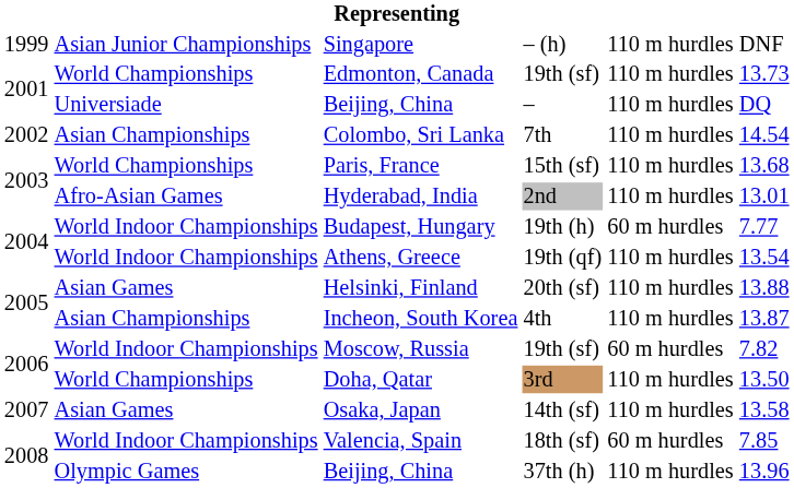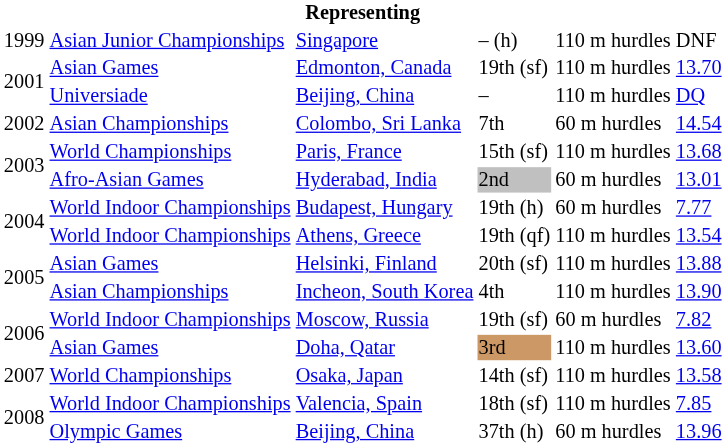 <table>
 <tr>
 <th colspan="6">Representing </th>
 </tr>
 <tr>
 <td>1999</td>
 <td><a href='#'>Asian Junior Championships</a></td>
 <td><a href='#'>Singapore</a></td>
 <td>– (h)</td>
 <td>110 m hurdles</td>
 <td>DNF</td>
 </tr>
 <tr>
 <td rowspan=2>2001</td>
-<td><a href='#'>World Championships</a></td>
+<td><a href='#'>Asian Games</a></td>
 <td><a href='#'>Edmonton, Canada</a></td>
 <td>19th (sf)</td>
 <td>110 m hurdles</td>
-<td><a href='#'>13.73</a></td>
+<td><a href='#'>13.70</a></td>
 </tr>
 <tr>
 <td><a href='#'>Universiade</a></td>
 <td><a href='#'>Beijing, China</a></td>
 <td>–</td>
 <td>110 m hurdles</td>
 <td><a href='#'>DQ</a></td>
 </tr>
 <tr>
 <td>2002</td>
 <td><a href='#'>Asian Championships</a></td>
 <td><a href='#'>Colombo, Sri Lanka</a></td>
 <td>7th</td>
-<td>110 m hurdles</td>
+<td>60 m hurdles</td>
 <td><a href='#'>14.54</a></td>
 </tr>
 <tr>
 <td rowspan=2>2003</td>
 <td><a href='#'>World Championships</a></td>
 <td><a href='#'>Paris, France</a></td>
 <td>15th (sf)</td>
 <td>110 m hurdles</td>
 <td><a href='#'>13.68</a></td>
 </tr>
 <tr>
 <td><a href='#'>Afro-Asian Games</a></td>
 <td><a href='#'>Hyderabad, India</a></td>
 <td bgcolor=silver>2nd</td>
-<td>110 m hurdles</td>
+<td>60 m hurdles</td>
 <td><a href='#'>13.01</a></td>
 </tr>
 <tr>
 <td rowspan=2>2004</td>
 <td><a href='#'>World Indoor Championships</a></td>
 <td><a href='#'>Budapest, Hungary</a></td>
 <td>19th (h)</td>
 <td>60 m hurdles</td>
 <td><a href='#'>7.77</a></td>
 </tr>
 <tr>
 <td><a href='#'>World Indoor Championships</a></td>
 <td><a href='#'>Athens, Greece</a></td>
 <td>19th (qf)</td>
 <td>110 m hurdles</td>
 <td><a href='#'>13.54</a></td>
 </tr>
 <tr>
 <td rowspan=2>2005</td>
 <td><a href='#'>Asian Games</a></td>
 <td><a href='#'>Helsinki, Finland</a></td>
 <td>20th (sf)</td>
 <td>110 m hurdles</td>
 <td><a href='#'>13.88</a></td>
 </tr>
 <tr>
 <td><a href='#'>Asian Championships</a></td>
 <td><a href='#'>Incheon, South Korea</a></td>
 <td>4th</td>
 <td>110 m hurdles</td>
-<td><a href='#'>13.87</a></td>
+<td><a href='#'>13.90</a></td>
 </tr>
 <tr>
 <td rowspan=2>2006</td>
 <td><a href='#'>World Indoor Championships</a></td>
 <td><a href='#'>Moscow, Russia</a></td>
 <td>19th (sf)</td>
 <td>60 m hurdles</td>
 <td><a href='#'>7.82</a></td>
 </tr>
 <tr>
-<td><a href='#'>World Championships</a></td>
+<td><a href='#'>Asian Games</a></td>
 <td><a href='#'>Doha, Qatar</a></td>
 <td bgcolor=cc9966>3rd</td>
 <td>110 m hurdles</td>
-<td><a href='#'>13.50</a></td>
+<td><a href='#'>13.60</a></td>
 </tr>
 <tr>
 <td>2007</td>
-<td><a href='#'>Asian Games</a></td>
+<td><a href='#'>World Championships</a></td>
 <td><a href='#'>Osaka, Japan</a></td>
 <td>14th (sf)</td>
 <td>110 m hurdles</td>
 <td><a href='#'>13.58</a></td>
 </tr>
 <tr>
 <td rowspan=2>2008</td>
 <td><a href='#'>World Indoor Championships</a></td>
 <td><a href='#'>Valencia, Spain</a></td>
 <td>18th (sf)</td>
-<td>60 m hurdles</td>
+<td>110 m hurdles</td>
 <td><a href='#'>7.85</a></td>
 </tr>
 <tr>
 <td><a href='#'>Olympic Games</a></td>
 <td><a href='#'>Beijing, China</a></td>
 <td>37th (h)</td>
-<td>110 m hurdles</td>
+<td>60 m hurdles</td>
 <td><a href='#'>13.96</a></td>
 </tr>
 </table>
